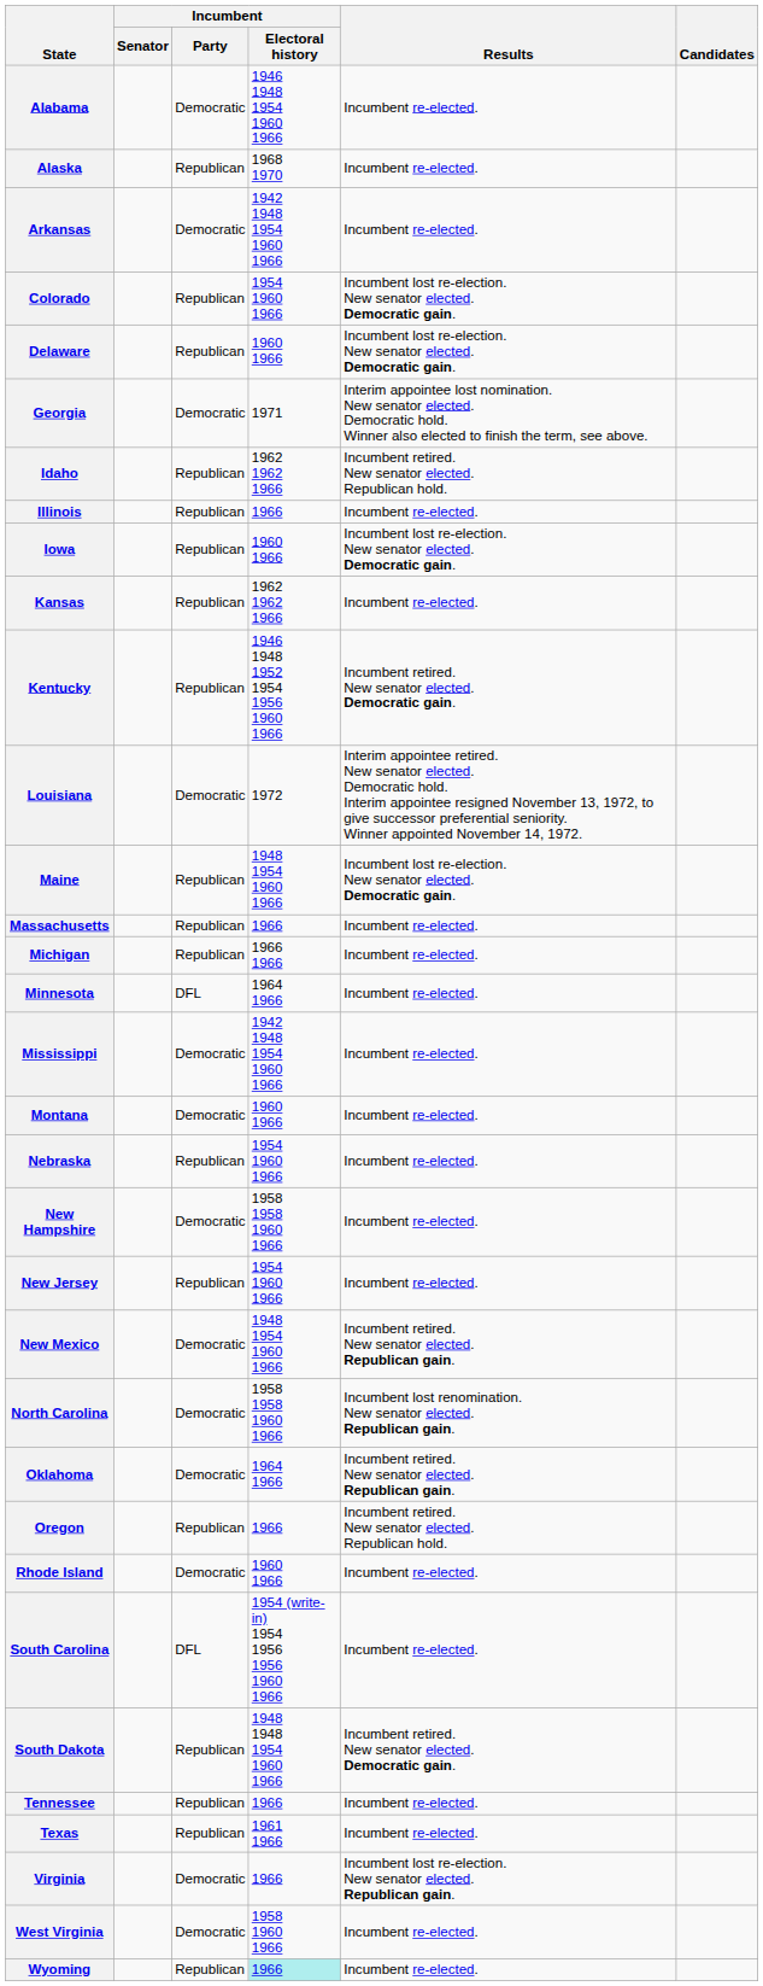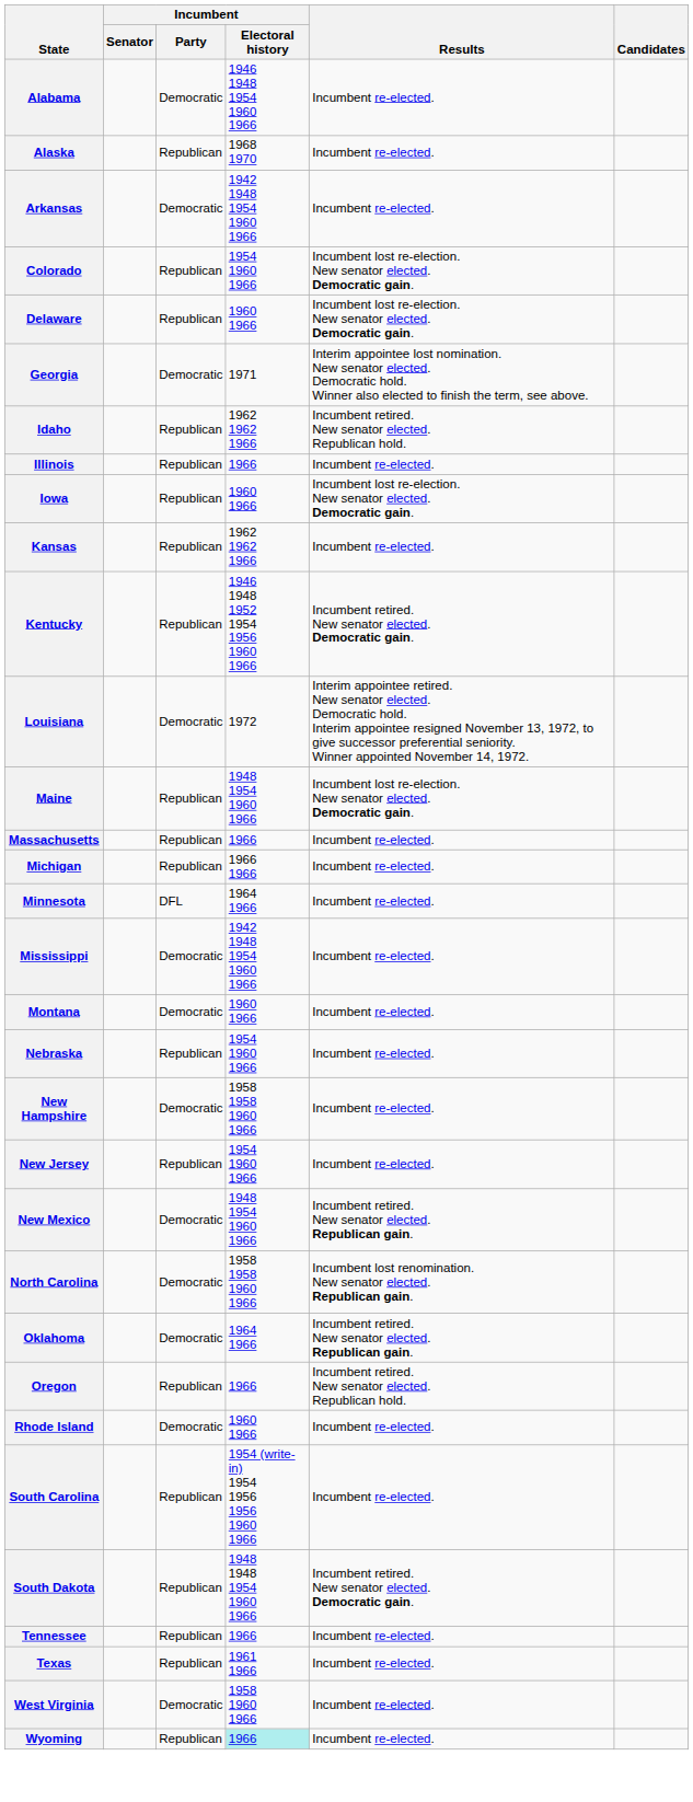 <table class="wikitable sortable">
 <tr valign=bottom>
 <th rowspan=2>State<br></th>
 <th colspan=3>Incumbent</th>
 <th rowspan=2>Results</th>
 <th rowspan=2>Candidates</th>
 </tr>
 <tr>
 <th>Senator</th>
 <th>Party</th>
 <th>Electoral history</th>
 </tr>
 <tr>
 <th><a href='#'>Alabama</a></th>
 <td></td>
 <td>Democratic</td>
 <td><a href='#'>1946 </a><br><a href='#'>1948</a><br><a href='#'>1954</a><br><a href='#'>1960</a><br><a href='#'>1966</a></td>
 <td>Incumbent <a href='#'>re-elected</a>.</td>
 <td nowrap></td>
 </tr>
 <tr>
 <th><a href='#'>Alaska</a></th>
 <td></td>
 <td>Republican</td>
 <td>1968 <br><a href='#'>1970 </a></td>
 <td>Incumbent <a href='#'>re-elected</a>.</td>
 <td nowrap></td>
 </tr>
 <tr>
 <th><a href='#'>Arkansas</a></th>
 <td></td>
 <td>Democratic</td>
 <td><a href='#'>1942</a><br><a href='#'>1948</a><br><a href='#'>1954</a><br><a href='#'>1960</a><br><a href='#'>1966</a></td>
 <td>Incumbent <a href='#'>re-elected</a>.</td>
 <td nowrap></td>
 </tr>
 <tr>
 <th><a href='#'>Colorado</a></th>
 <td></td>
 <td>Republican</td>
 <td><a href='#'>1954</a><br><a href='#'>1960</a><br><a href='#'>1966</a></td>
 <td>Incumbent lost re-election.<br>New senator <a href='#'>elected</a>.<br><strong>Democratic gain</strong>.</td>
 <td nowrap></td>
 </tr>
 <tr>
 <th><a href='#'>Delaware</a></th>
 <td></td>
 <td>Republican</td>
 <td><a href='#'>1960</a><br><a href='#'>1966</a></td>
 <td>Incumbent lost re-election.<br>New senator <a href='#'>elected</a>.<br><strong>Democratic gain</strong>.</td>
 <td nowrap></td>
 </tr>
 <tr>
 <th><a href='#'>Georgia</a></th>
 <td></td>
 <td>Democratic</td>
 <td>1971 </td>
 <td>Interim appointee lost nomination.<br>New senator <a href='#'>elected</a>.<br>Democratic hold.<br>Winner also elected to finish the term, see above.</td>
 <td nowrap></td>
 </tr>
 <tr>
 <th><a href='#'>Idaho</a></th>
 <td></td>
 <td>Republican</td>
 <td>1962 <br><a href='#'>1962 </a><br><a href='#'>1966</a></td>
 <td>Incumbent retired.<br>New senator <a href='#'>elected</a>.<br>Republican hold.</td>
 <td nowrap></td>
 </tr>
 <tr>
 <th><a href='#'>Illinois</a></th>
 <td></td>
 <td>Republican</td>
 <td><a href='#'>1966</a></td>
 <td>Incumbent <a href='#'>re-elected</a>.</td>
 <td nowrap></td>
 </tr>
 <tr>
 <th><a href='#'>Iowa</a></th>
 <td></td>
 <td>Republican</td>
 <td><a href='#'>1960</a><br><a href='#'>1966</a></td>
 <td>Incumbent lost re-election.<br>New senator <a href='#'>elected</a>.<br><strong>Democratic gain</strong>.</td>
 <td nowrap></td>
 </tr>
 <tr>
 <th><a href='#'>Kansas</a></th>
 <td></td>
 <td>Republican</td>
 <td>1962 <br><a href='#'>1962 </a><br><a href='#'>1966</a></td>
 <td>Incumbent <a href='#'>re-elected</a>.</td>
 <td nowrap></td>
 </tr>
 <tr>
 <th><a href='#'>Kentucky</a></th>
 <td></td>
 <td>Republican</td>
 <td><a href='#'>1946 </a><br>1948 <br><a href='#'>1952 </a><br>1954 <br><a href='#'>1956 </a><br><a href='#'>1960</a><br><a href='#'>1966</a></td>
 <td>Incumbent retired.<br>New senator <a href='#'>elected</a>.<br><strong>Democratic gain</strong>.</td>
 <td nowrap></td>
 </tr>
 <tr>
 <th><a href='#'>Louisiana</a></th>
 <td></td>
 <td>Democratic</td>
 <td>1972 </td>
 <td>Interim appointee retired.<br>New senator <a href='#'>elected</a>.<br>Democratic hold.<br>Interim appointee resigned November 13, 1972, to give successor preferential seniority.<br>Winner appointed November 14, 1972.</td>
 <td nowrap></td>
 </tr>
 <tr>
 <th><a href='#'>Maine</a></th>
 <td></td>
 <td>Republican</td>
 <td><a href='#'>1948</a><br><a href='#'>1954</a><br><a href='#'>1960</a><br><a href='#'>1966</a></td>
 <td>Incumbent lost re-election.<br>New senator <a href='#'>elected</a>.<br><strong>Democratic gain</strong>.</td>
 <td nowrap></td>
 </tr>
 <tr>
 <th><a href='#'>Massachusetts</a></th>
 <td></td>
 <td>Republican</td>
 <td><a href='#'>1966</a></td>
 <td>Incumbent <a href='#'>re-elected</a>.</td>
 <td nowrap></td>
 </tr>
 <tr>
 <th><a href='#'>Michigan</a></th>
 <td></td>
 <td>Republican</td>
 <td>1966 <br><a href='#'>1966</a></td>
 <td>Incumbent <a href='#'>re-elected</a>.</td>
 <td nowrap></td>
 </tr>
 <tr>
 <th><a href='#'>Minnesota</a></th>
 <td></td>
 <td>DFL</td>
 <td>1964 <br><a href='#'>1966</a></td>
 <td>Incumbent <a href='#'>re-elected</a>.</td>
 <td nowrap></td>
 </tr>
 <tr>
 <th><a href='#'>Mississippi</a></th>
 <td></td>
 <td>Democratic</td>
 <td><a href='#'>1942</a><br><a href='#'>1948</a><br><a href='#'>1954</a><br><a href='#'>1960</a><br><a href='#'>1966</a></td>
 <td>Incumbent <a href='#'>re-elected</a>.</td>
 <td nowrap></td>
 </tr>
 <tr>
 <th><a href='#'>Montana</a></th>
 <td></td>
 <td>Democratic</td>
 <td><a href='#'>1960</a><br><a href='#'>1966</a></td>
 <td>Incumbent <a href='#'>re-elected</a>.</td>
 <td nowrap></td>
 </tr>
 <tr>
 <th><a href='#'>Nebraska</a></th>
 <td></td>
 <td>Republican</td>
 <td><a href='#'>1954</a><br><a href='#'>1960</a><br><a href='#'>1966</a></td>
 <td>Incumbent <a href='#'>re-elected</a>.</td>
 <td nowrap></td>
 </tr>
 <tr>
 <th><a href='#'>New Hampshire</a></th>
 <td></td>
 <td>Democratic</td>
 <td>1958 <br><a href='#'>1958 </a><br><a href='#'>1960</a><br><a href='#'>1966</a></td>
 <td>Incumbent <a href='#'>re-elected</a>.</td>
 <td nowrap></td>
 </tr>
 <tr>
 <th><a href='#'>New Jersey</a></th>
 <td></td>
 <td>Republican</td>
 <td><a href='#'>1954</a><br><a href='#'>1960</a><br><a href='#'>1966</a></td>
 <td>Incumbent <a href='#'>re-elected</a>.</td>
 <td nowrap></td>
 </tr>
 <tr>
 <th><a href='#'>New Mexico</a></th>
 <td></td>
 <td>Democratic</td>
 <td><a href='#'>1948</a><br><a href='#'>1954</a><br><a href='#'>1960</a><br><a href='#'>1966</a></td>
 <td>Incumbent retired.<br>New senator <a href='#'>elected</a>.<br><strong>Republican gain</strong>.</td>
 <td nowrap></td>
 </tr>
 <tr>
 <th><a href='#'>North Carolina</a></th>
 <td></td>
 <td>Democratic</td>
 <td>1958 <br><a href='#'>1958 </a><br><a href='#'>1960</a><br><a href='#'>1966</a></td>
 <td>Incumbent lost renomination.<br>New senator <a href='#'>elected</a>.<br><strong>Republican gain</strong>.</td>
 <td nowrap></td>
 </tr>
 <tr>
 <th><a href='#'>Oklahoma</a></th>
 <td></td>
 <td>Democratic</td>
 <td><a href='#'>1964 </a><br><a href='#'>1966</a></td>
 <td>Incumbent retired.<br>New senator <a href='#'>elected</a>.<br><strong>Republican gain</strong>.</td>
 <td nowrap></td>
 </tr>
 <tr>
 <th><a href='#'>Oregon</a></th>
 <td></td>
 <td>Republican</td>
 <td><a href='#'>1966</a></td>
 <td>Incumbent retired.<br>New senator <a href='#'>elected</a>.<br>Republican hold.</td>
 <td nowrap></td>
 </tr>
 <tr>
 <th><a href='#'>Rhode Island</a></th>
 <td></td>
 <td>Democratic</td>
 <td><a href='#'>1960</a><br><a href='#'>1966</a></td>
 <td>Incumbent <a href='#'>re-elected</a>.</td>
 <td nowrap></td>
 </tr>
 <tr>
 <th><a href='#'>South Carolina</a></th>
 <td></td>
-<td>DFL</td>
+<td>Republican</td>
 <td><a href='#'>1954 (write-in)</a><br>1954 <br>1956 <br><a href='#'>1956 </a><br><a href='#'>1960</a><br><a href='#'>1966</a></td>
 <td>Incumbent <a href='#'>re-elected</a>.</td>
 <td nowrap></td>
 </tr>
 <tr>
 <th><a href='#'>South Dakota</a></th>
 <td></td>
 <td>Republican</td>
 <td><a href='#'>1948</a><br>1948 <br><a href='#'>1954</a><br><a href='#'>1960</a><br><a href='#'>1966</a></td>
 <td>Incumbent retired.<br>New senator <a href='#'>elected</a>.<br><strong>Democratic gain</strong>.</td>
 <td nowrap></td>
 </tr>
 <tr>
 <th><a href='#'>Tennessee</a></th>
 <td></td>
 <td>Republican</td>
 <td><a href='#'>1966</a></td>
 <td>Incumbent <a href='#'>re-elected</a>.</td>
 <td nowrap></td>
 </tr>
 <tr>
 <th><a href='#'>Texas</a></th>
 <td></td>
 <td>Republican</td>
 <td><a href='#'>1961 </a><br><a href='#'>1966</a></td>
 <td>Incumbent <a href='#'>re-elected</a>.</td>
 <td nowrap></td>
 </tr>
 <tr>
-<th><a href='#'>Virginia</a></th>
-<td></td>
-<td>Democratic</td>
-<td><a href='#'>1966</a></td>
-<td>Incumbent lost re-election.<br>New senator <a href='#'>elected</a>.<br><strong>Republican gain</strong>.</td>
-<td nowrap></td>
-</tr>
-<tr>
 <th><a href='#'>West Virginia</a></th>
 <td></td>
 <td>Democratic</td>
 <td><a href='#'>1958 </a><br><a href='#'>1960</a><br><a href='#'>1966</a></td>
 <td>Incumbent <a href='#'>re-elected</a>.</td>
 <td nowrap></td>
 </tr>
 <tr>
 <th><a href='#'>Wyoming</a></th>
 <td></td>
 <td>Republican</td>
 <td style="background: paleturquoise;"><a href='#'>1966</a></td>
 <td>Incumbent <a href='#'>re-elected</a>.</td>
 <td nowrap></td>
 </tr>
 </table>
